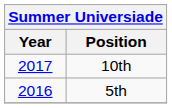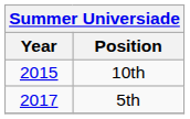 <table class="wikitable" style="text-align: center;font-size:90%;">
 <tr>
 <th colspan=5><a href='#'>Summer Universiade</a></th>
 </tr>
 <tr>
 <th>Year</th>
 <th>Position</th>
 </tr>
 <tr>
-<td> <a href='#'>2017</a></td>
+<td> <a href='#'>2015</a></td>
 <td>10th</td>
 </tr>
 <tr>
-<td> <a href='#'>2016</a></td>
+<td> <a href='#'>2017</a></td>
 <td>5th</td>
 </tr>
 <tr>
 </tr>
 </table>
